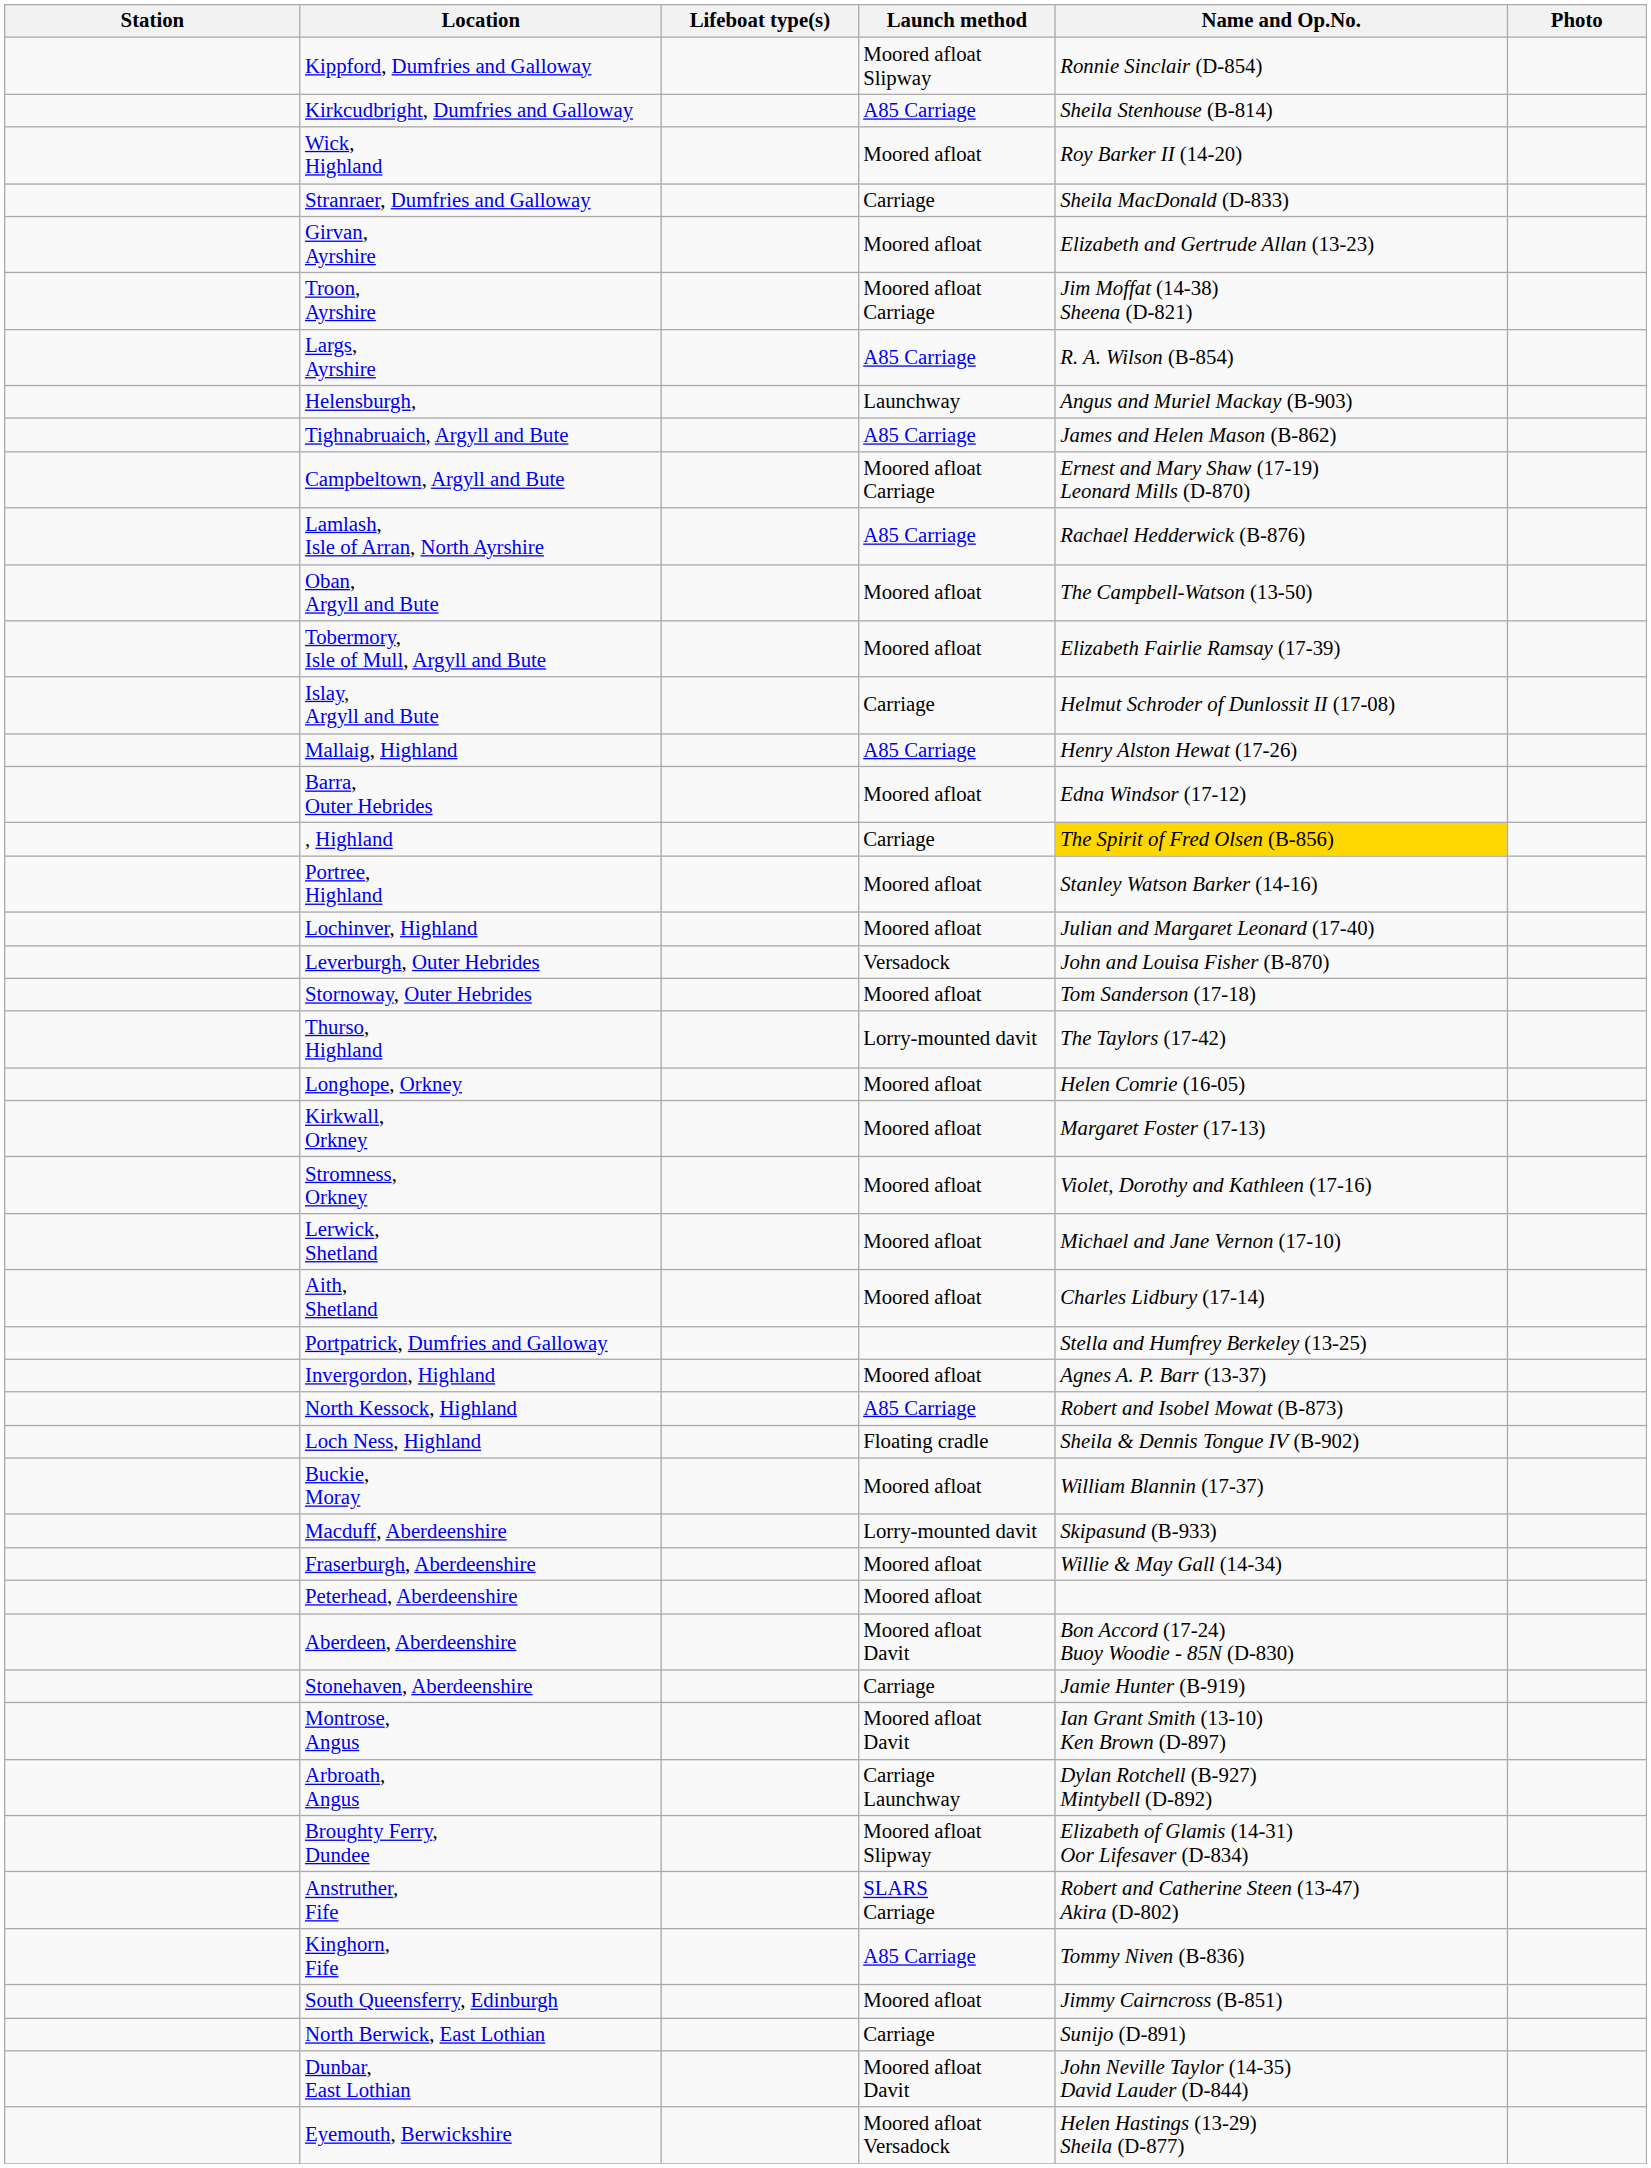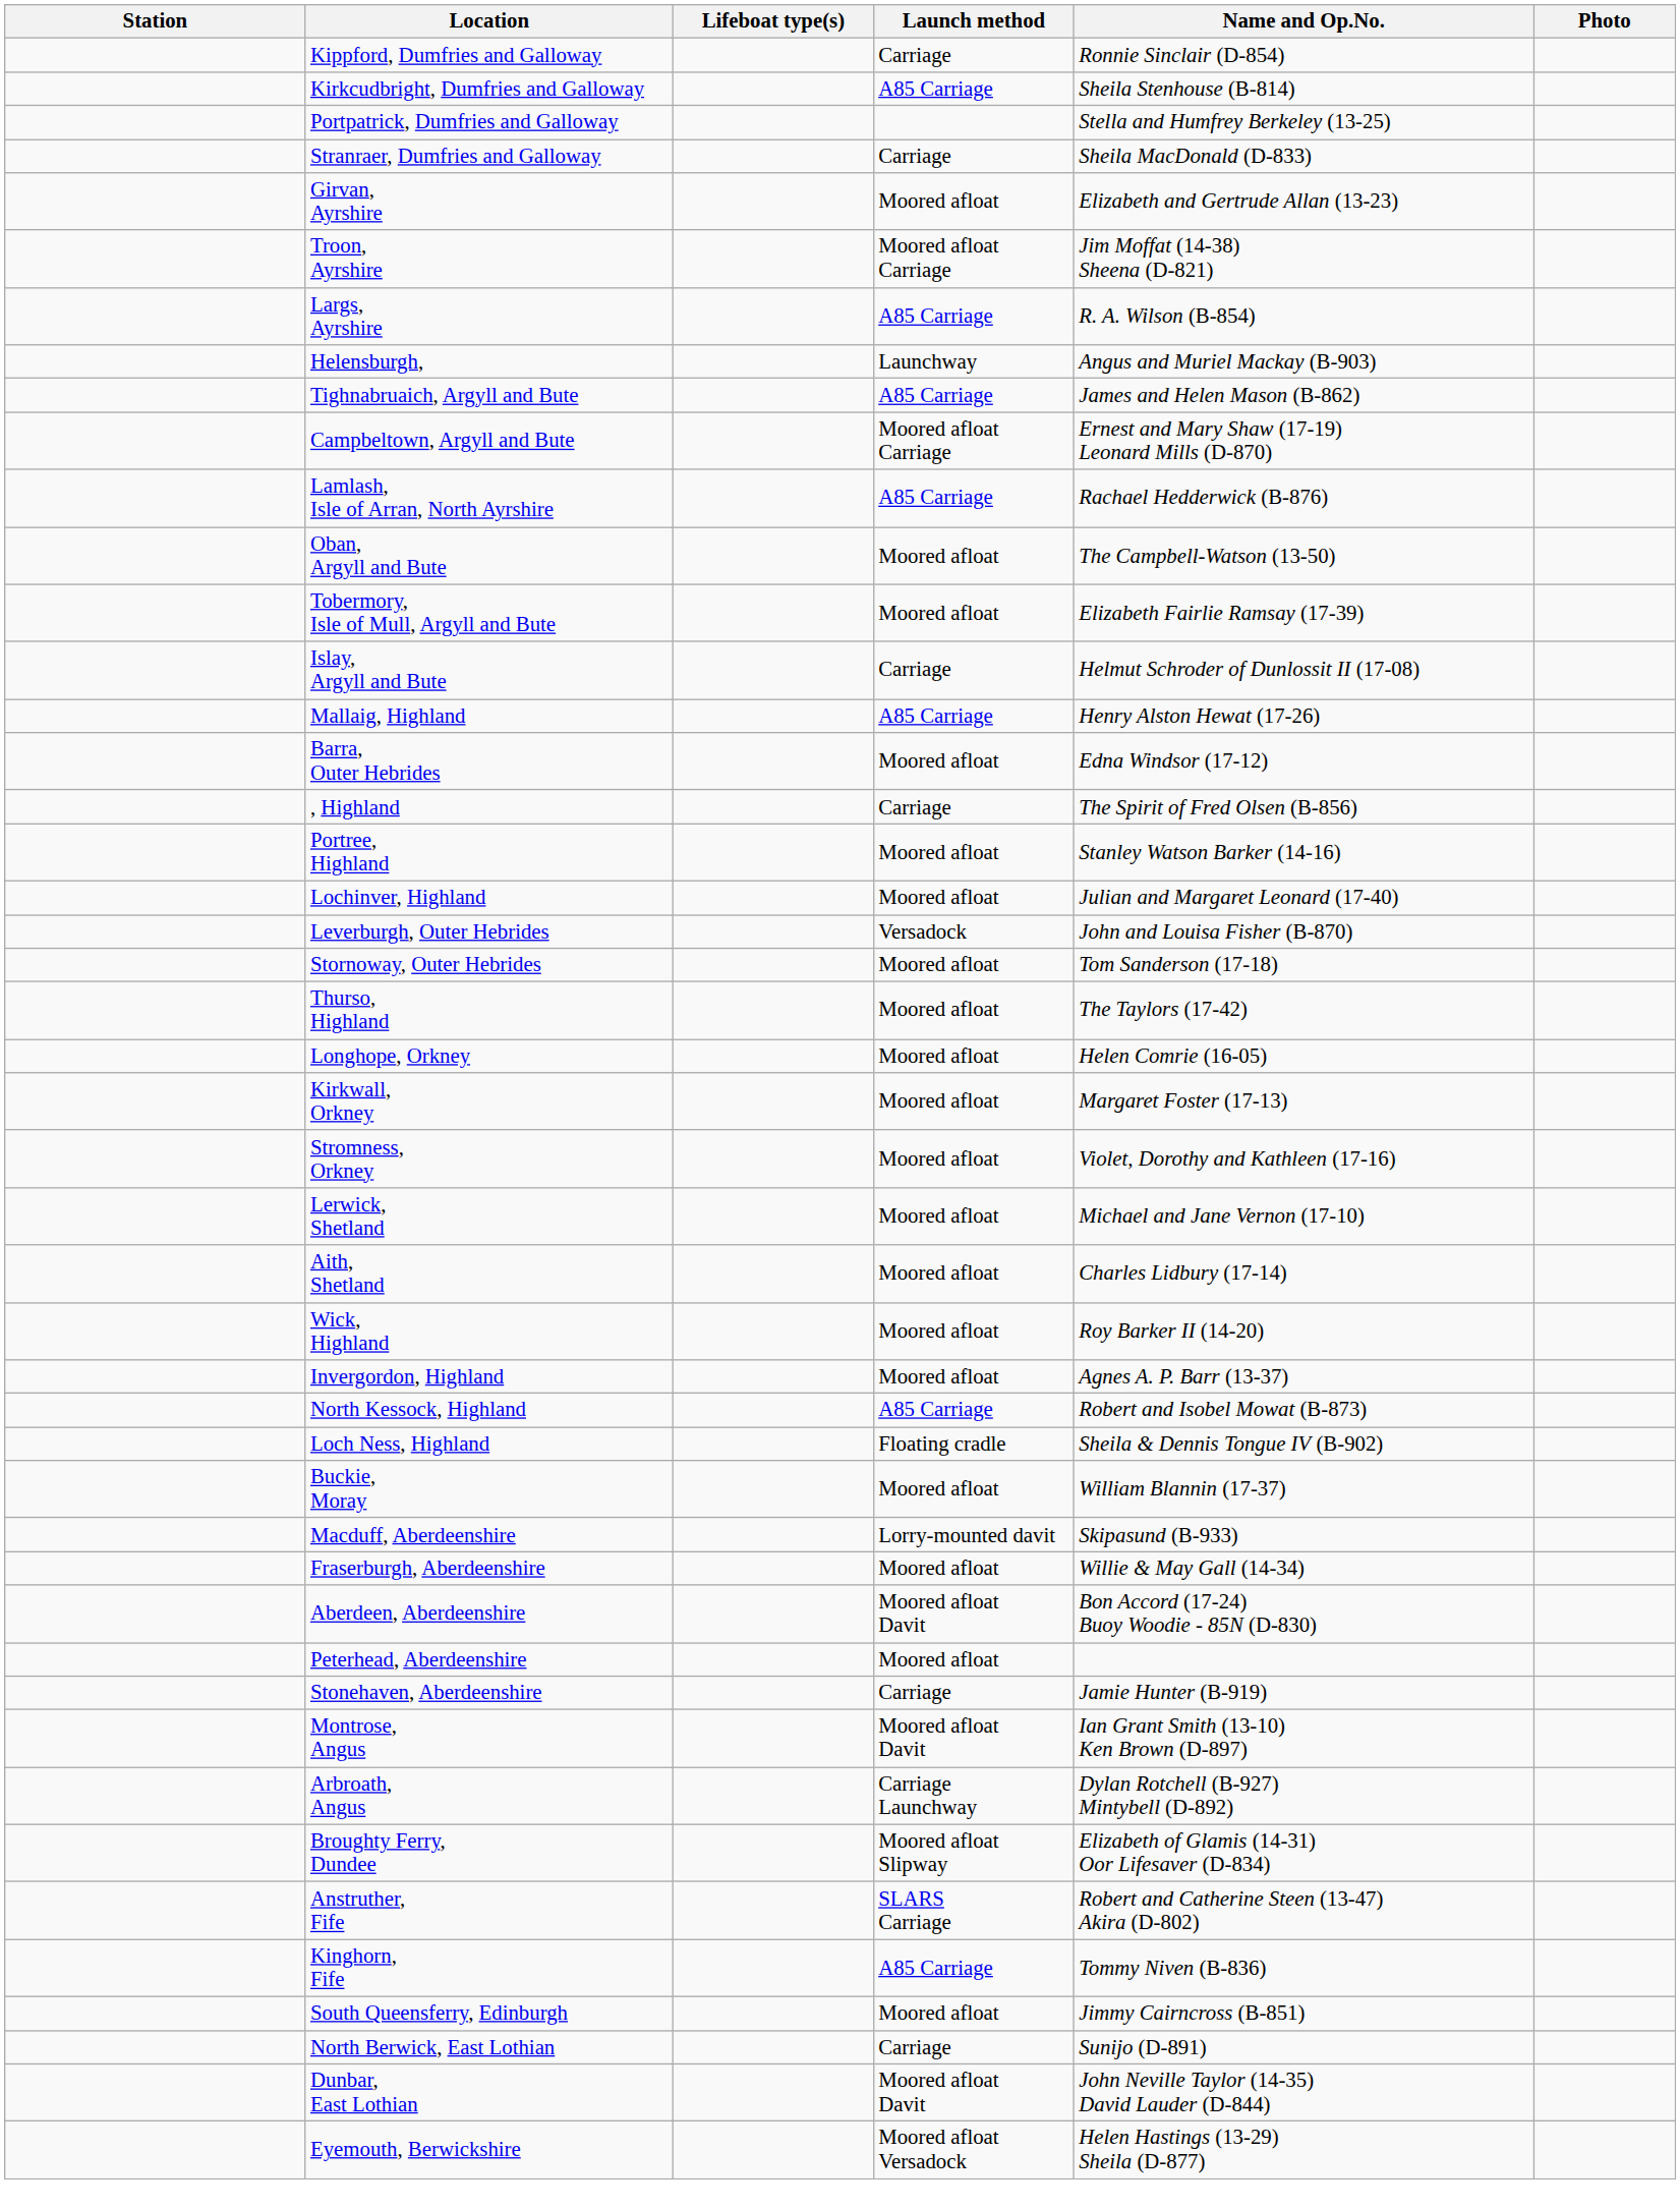 <table class="wikitable sortable" style="width:100%;">
 <tr>
 <th width="18%">Station</th>
 <th width="22%">Location</th>
 <th width="12%">Lifeboat type(s)</th>
 <th width="12%">Launch method</th>
 <th>Name and Op.No.</th>
 <th width="100">Photo </th>
 </tr>
 <tr>
 <td></td>
 <td><a href='#'>Kippford</a>, <a href='#'>Dumfries and Galloway</a></td>
 <td></td>
-<td>Moored afloat<br>Slipway</td>
+<td>Carriage</td>
 <td><em>Ronnie Sinclair</em> (D-854)</td>
 <td></td>
 </tr>
 <tr>
 <td></td>
 <td><a href='#'>Kirkcudbright</a>, <a href='#'>Dumfries and Galloway</a></td>
 <td></td>
 <td><a href='#'>A85 Carriage</a></td>
 <td><em>Sheila Stenhouse</em> (B-814)</td>
 <td></td>
 </tr>
 <tr>
 <td></td>
-<td><a href='#'>Wick</a>,<br><a href='#'>Highland</a></td>
+<td><a href='#'>Portpatrick</a>, <a href='#'>Dumfries and Galloway</a></td>
 <td></td>
-<td>Moored afloat</td>
-<td><em>Roy Barker II</em> (14-20)</td>
+<td></td>
+<td><em>Stella and Humfrey Berkeley</em> (13-25)</td>
 <td></td>
 </tr>
 <tr>
 <td></td>
 <td><a href='#'>Stranraer</a>, <a href='#'>Dumfries and Galloway</a></td>
 <td></td>
 <td>Carriage</td>
 <td><em>Sheila MacDonald</em> (D-833)</td>
 <td></td>
 </tr>
 <tr>
 <td></td>
 <td><a href='#'>Girvan</a>,<br><a href='#'>Ayrshire</a></td>
 <td></td>
 <td>Moored afloat</td>
 <td><em>Elizabeth and Gertrude Allan</em> (13-23)</td>
 <td></td>
 </tr>
 <tr>
 <td></td>
 <td><a href='#'>Troon</a>,<br><a href='#'>Ayrshire</a></td>
 <td><br></td>
 <td>Moored afloat<br>Carriage</td>
 <td><em>Jim Moffat</em> (14-38)<br><em>Sheena</em> (D-821)</td>
 <td></td>
 </tr>
 <tr>
 <td></td>
 <td><a href='#'>Largs</a>,<br><a href='#'>Ayrshire</a></td>
 <td></td>
 <td><a href='#'>A85 Carriage</a></td>
 <td><em>R. A. Wilson</em> (B-854)</td>
 <td></td>
 </tr>
 <tr>
 <td></td>
 <td><a href='#'>Helensburgh</a>, </td>
 <td></td>
 <td>Launchway</td>
 <td><em>Angus and Muriel Mackay</em> (B-903)</td>
 <td></td>
 </tr>
 <tr>
 <td></td>
 <td><a href='#'>Tighnabruaich</a>, <a href='#'>Argyll and Bute</a></td>
 <td></td>
 <td><a href='#'>A85 Carriage</a></td>
 <td><em>James and Helen Mason</em> (B-862)</td>
 <td></td>
 </tr>
 <tr>
 <td></td>
 <td><a href='#'>Campbeltown</a>, <a href='#'>Argyll and Bute</a></td>
 <td><br></td>
 <td>Moored afloat<br>Carriage</td>
 <td><em>Ernest and Mary Shaw</em> (17-19)<br><em>Leonard Mills</em> (D-870)</td>
 <td></td>
 </tr>
 <tr>
 <td></td>
 <td><a href='#'>Lamlash</a>,<br><a href='#'>Isle of Arran</a>, <a href='#'>North Ayrshire</a></td>
 <td></td>
 <td><a href='#'>A85 Carriage</a></td>
 <td><em>Rachael Hedderwick</em> (B-876)</td>
 <td></td>
 </tr>
 <tr>
 <td></td>
 <td><a href='#'>Oban</a>,<br><a href='#'>Argyll and Bute</a></td>
 <td></td>
 <td>Moored afloat</td>
 <td><em>The Campbell-Watson</em> (13-50)</td>
 <td></td>
 </tr>
 <tr>
 <td></td>
 <td><a href='#'>Tobermory</a>,<br><a href='#'>Isle of Mull</a>, <a href='#'>Argyll and Bute</a></td>
 <td></td>
 <td>Moored afloat</td>
 <td><em>Elizabeth Fairlie Ramsay</em> (17-39)</td>
 <td></td>
 </tr>
 <tr>
 <td></td>
 <td><a href='#'>Islay</a>,<br><a href='#'>Argyll and Bute</a></td>
 <td></td>
 <td>Carriage</td>
 <td><em>Helmut Schroder of Dunlossit II</em> (17-08)</td>
 <td></td>
 </tr>
 <tr>
 <td></td>
 <td><a href='#'>Mallaig</a>, <a href='#'>Highland</a></td>
 <td></td>
 <td><a href='#'>A85 Carriage</a></td>
 <td><em>Henry Alston Hewat</em> (17-26)</td>
 <td></td>
 </tr>
 <tr>
 <td></td>
 <td><a href='#'>Barra</a>,<br><a href='#'>Outer Hebrides</a></td>
 <td></td>
 <td>Moored afloat</td>
 <td><em>Edna Windsor</em> (17-12)</td>
 <td></td>
 </tr>
 <tr>
 <td></td>
 <td>, <a href='#'>Highland</a></td>
 <td></td>
 <td>Carriage</td>
-<td style="background: gold;"><em>The Spirit of Fred Olsen</em> (B-856)</td>
+<td><em>The Spirit of Fred Olsen</em> (B-856)</td>
 <td></td>
 </tr>
 <tr>
 <td></td>
 <td><a href='#'>Portree</a>,<br><a href='#'>Highland</a></td>
 <td></td>
 <td>Moored afloat</td>
 <td><em>Stanley Watson Barker</em> (14-16)</td>
 <td></td>
 </tr>
 <tr>
 <td></td>
 <td><a href='#'>Lochinver</a>, <a href='#'>Highland</a></td>
 <td></td>
 <td>Moored afloat</td>
 <td><em>Julian and Margaret Leonard</em> (17-40)</td>
 <td></td>
 </tr>
 <tr>
 <td></td>
 <td><a href='#'>Leverburgh</a>, <a href='#'>Outer Hebrides</a></td>
 <td></td>
 <td>Versadock</td>
 <td><em>John and Louisa Fisher</em> (B-870)</td>
 <td></td>
 </tr>
 <tr>
 <td></td>
 <td><a href='#'>Stornoway</a>, <a href='#'>Outer Hebrides</a></td>
 <td></td>
 <td>Moored afloat</td>
 <td><em>Tom Sanderson</em> (17-18)</td>
 <td></td>
 </tr>
 <tr>
 <td></td>
 <td><a href='#'>Thurso</a>,<br><a href='#'>Highland</a></td>
 <td></td>
-<td>Lorry-mounted davit</td>
+<td>Moored afloat</td>
 <td><em>The Taylors</em> (17-42)</td>
 <td></td>
 </tr>
 <tr>
 <td></td>
 <td><a href='#'>Longhope</a>, <a href='#'>Orkney</a></td>
 <td></td>
 <td>Moored afloat</td>
 <td><em>Helen Comrie</em> (16-05)</td>
 <td></td>
 </tr>
 <tr>
 <td></td>
 <td><a href='#'>Kirkwall</a>,<br><a href='#'>Orkney</a></td>
 <td></td>
 <td>Moored afloat</td>
 <td><em>Margaret Foster</em> (17-13)</td>
 <td></td>
 </tr>
 <tr>
 <td></td>
 <td><a href='#'>Stromness</a>,<br><a href='#'>Orkney</a></td>
 <td></td>
 <td>Moored afloat</td>
 <td><em>Violet, Dorothy and Kathleen</em> (17-16)</td>
 <td></td>
 </tr>
 <tr>
 <td></td>
 <td><a href='#'>Lerwick</a>,<br><a href='#'>Shetland</a></td>
 <td></td>
 <td>Moored afloat</td>
 <td><em>Michael and Jane Vernon</em> (17-10)</td>
 <td></td>
 </tr>
 <tr>
 <td></td>
 <td><a href='#'>Aith</a>,<br><a href='#'>Shetland</a></td>
 <td></td>
 <td>Moored afloat</td>
 <td><em>Charles Lidbury</em> (17-14)</td>
 <td></td>
 </tr>
 <tr>
 <td></td>
-<td><a href='#'>Portpatrick</a>, <a href='#'>Dumfries and Galloway</a></td>
+<td><a href='#'>Wick</a>,<br><a href='#'>Highland</a></td>
 <td></td>
-<td></td>
-<td><em>Stella and Humfrey Berkeley</em> (13-25)</td>
+<td>Moored afloat</td>
+<td><em>Roy Barker II</em> (14-20)</td>
 <td></td>
 </tr>
 <tr>
 <td></td>
 <td><a href='#'>Invergordon</a>, <a href='#'>Highland</a></td>
 <td></td>
 <td>Moored afloat</td>
 <td><em>Agnes A. P. Barr</em> (13-37)</td>
 <td></td>
 </tr>
 <tr>
 <td></td>
 <td><a href='#'>North Kessock</a>, <a href='#'>Highland</a></td>
 <td></td>
 <td><a href='#'>A85 Carriage</a></td>
 <td><em>Robert and Isobel Mowat</em> (B-873)</td>
 <td></td>
 </tr>
 <tr>
 <td></td>
 <td><a href='#'>Loch Ness</a>, <a href='#'>Highland</a></td>
 <td></td>
 <td>Floating cradle</td>
 <td><em>Sheila & Dennis Tongue IV</em> (B-902)</td>
 <td></td>
 </tr>
 <tr>
 <td></td>
 <td><a href='#'>Buckie</a>,<br><a href='#'>Moray</a></td>
 <td></td>
 <td>Moored afloat</td>
 <td><em>William Blannin</em> (17-37)</td>
 <td></td>
 </tr>
 <tr>
 <td></td>
 <td><a href='#'>Macduff</a>, <a href='#'>Aberdeenshire</a></td>
 <td></td>
 <td>Lorry-mounted davit</td>
 <td><em>Skipasund</em> (B-933)</td>
 <td></td>
 </tr>
 <tr>
 <td></td>
 <td><a href='#'>Fraserburgh</a>, <a href='#'>Aberdeenshire</a></td>
 <td></td>
 <td>Moored afloat</td>
 <td><em>Willie & May Gall</em> (14-34)</td>
 <td></td>
 </tr>
 <tr>
 <td></td>
+<td><a href='#'>Aberdeen</a>, <a href='#'>Aberdeenshire</a></td>
+<td><br></td>
+<td>Moored afloat<br>Davit</td>
+<td><em>Bon Accord</em> (17-24)<br><em>Buoy Woodie - 85N</em> (D-830)</td>
+<td></td>
+</tr>
+<tr>
+<td></td>
 <td><a href='#'>Peterhead</a>, <a href='#'>Aberdeenshire</a></td>
 <td></td>
 <td>Moored afloat</td>
 <td></td>
-<td></td>
-</tr>
-<tr>
-<td></td>
-<td><a href='#'>Aberdeen</a>, <a href='#'>Aberdeenshire</a></td>
-<td><br></td>
-<td>Moored afloat<br>Davit</td>
-<td><em>Bon Accord</em> (17-24)<br><em>Buoy Woodie - 85N</em> (D-830)</td>
 <td></td>
 </tr>
 <tr>
 <td></td>
 <td><a href='#'>Stonehaven</a>, <a href='#'>Aberdeenshire</a></td>
 <td></td>
 <td>Carriage</td>
 <td><em>Jamie Hunter</em> (B-919)</td>
 <td></td>
 </tr>
 <tr>
 <td></td>
 <td><a href='#'>Montrose</a>,<br><a href='#'>Angus</a></td>
 <td><br></td>
 <td>Moored afloat<br>Davit</td>
 <td><em>Ian Grant Smith</em> (13-10)<br><em>Ken Brown</em> (D-897)</td>
 <td></td>
 </tr>
 <tr>
 <td></td>
 <td><a href='#'>Arbroath</a>,<br><a href='#'>Angus</a></td>
 <td><br></td>
 <td>Carriage<br>Launchway</td>
 <td><em>Dylan Rotchell</em> (B-927)<br><em>Mintybell</em> (D-892)</td>
 <td></td>
 </tr>
 <tr>
 <td></td>
 <td><a href='#'>Broughty Ferry</a>,<br><a href='#'>Dundee</a></td>
 <td><br></td>
 <td>Moored afloat<br>Slipway</td>
 <td><em>Elizabeth of Glamis</em> (14-31)<br><em>Oor Lifesaver</em> (D-834)</td>
 <td></td>
 </tr>
 <tr>
 <td></td>
 <td><a href='#'>Anstruther</a>,<br><a href='#'>Fife</a></td>
 <td><br></td>
 <td><a href='#'>SLARS</a><br>Carriage</td>
 <td><em>Robert and Catherine Steen</em> (13-47)<br><em>Akira</em> (D-802)</td>
 <td></td>
 </tr>
 <tr>
 <td></td>
 <td><a href='#'>Kinghorn</a>,<br><a href='#'>Fife</a></td>
 <td></td>
 <td><a href='#'>A85 Carriage</a></td>
 <td><em>Tommy Niven</em> (B-836)</td>
 <td></td>
 </tr>
 <tr>
 <td></td>
 <td><a href='#'>South Queensferry</a>, <a href='#'>Edinburgh</a></td>
 <td></td>
 <td>Moored afloat</td>
 <td><em>Jimmy Cairncross</em> (B-851)</td>
 <td></td>
 </tr>
 <tr>
 <td></td>
 <td><a href='#'>North Berwick</a>, <a href='#'>East Lothian</a></td>
 <td></td>
 <td>Carriage</td>
 <td><em>Sunijo</em> (D-891)</td>
 <td></td>
 </tr>
 <tr>
 <td></td>
 <td><a href='#'>Dunbar</a>,<br><a href='#'>East Lothian</a></td>
 <td><br></td>
 <td>Moored afloat<br>Davit</td>
 <td><em>John Neville Taylor</em> (14-35)<br><em>David Lauder</em> (D-844)</td>
 <td></td>
 </tr>
 <tr>
 <td></td>
 <td><a href='#'>Eyemouth</a>, <a href='#'>Berwickshire</a></td>
 <td></td>
 <td>Moored afloat<br>Versadock</td>
 <td><em>Helen Hastings</em> (13-29)<br><em>Sheila</em> (D-877)</td>
 <td></td>
 </tr>
 </table>
